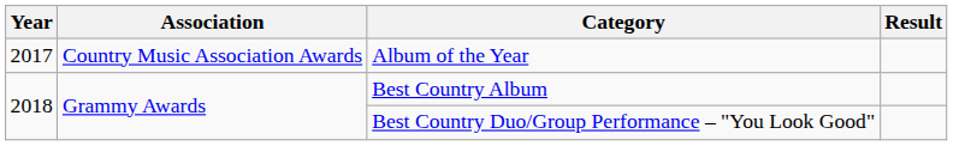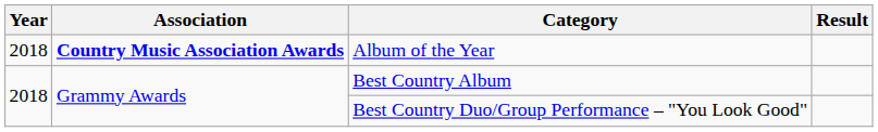 <table class="wikitable plainrowheaders">
 <tr>
 <th>Year</th>
 <th>Association</th>
 <th>Category</th>
 <th>Result</th>
 </tr>
 <tr>
-<td rowspan="1">2017</td>
-<td><a href='#'>Country Music Association Awards</a></td>
+<td rowspan="1">2018</td>
+<td><strong><a href='#'>Country Music Association Awards</a></strong></td>
 <td><a href='#'>Album of the Year</a></td>
 <td></td>
 </tr>
 <tr>
 <td rowspan="2">2018</td>
 <td rowspan="2"><a href='#'>Grammy Awards</a></td>
 <td><a href='#'>Best Country Album</a></td>
 <td></td>
 </tr>
 <tr>
 <td><a href='#'>Best Country Duo/Group Performance</a> – "You Look Good"</td>
 <td></td>
 </tr>
 </table>
